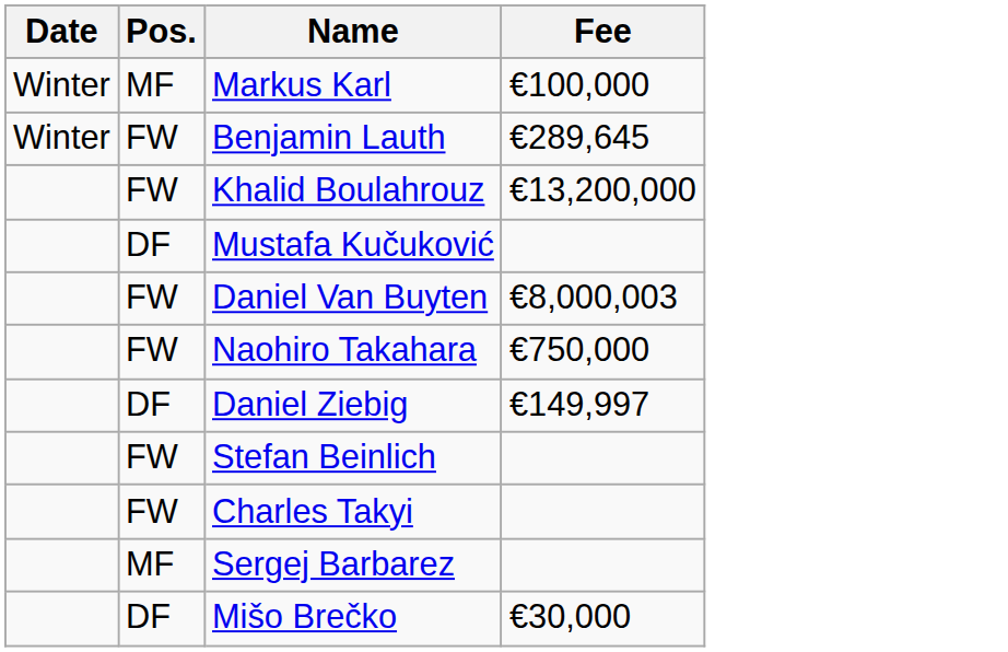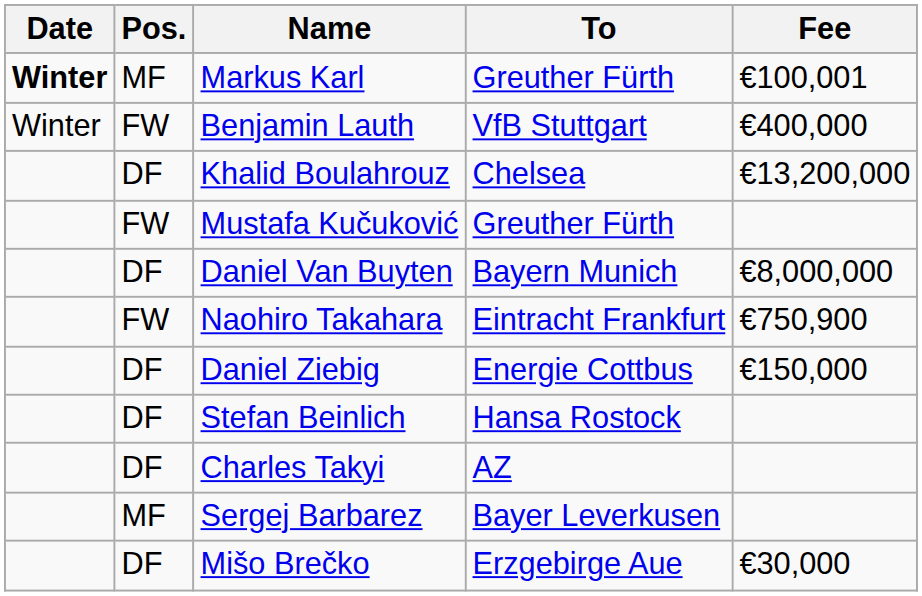 <table class="wikitable">
 <tr>
 <th>Date</th>
 <th>Pos.</th>
 <th>Name</th>
+<th>To</th>
 <th>Fee</th>
 </tr>
 <tr>
-<td>Winter</td>
+<td><strong>Winter</strong></td>
 <td>MF</td>
 <td> <a href='#'>Markus Karl</a></td>
-<td>€100,000</td>
+<td> <a href='#'>Greuther Fürth</a></td>
+<td>€100,001</td>
 </tr>
 <tr>
 <td>Winter</td>
 <td>FW</td>
 <td> <a href='#'>Benjamin Lauth</a></td>
-<td>€289,645</td>
+<td> <a href='#'>VfB Stuttgart</a></td>
+<td>€400,000</td>
+</tr>
+<tr>
+<td></td>
+<td>DF</td>
+<td> <a href='#'>Khalid Boulahrouz</a></td>
+<td> <a href='#'>Chelsea</a></td>
+<td>€13,200,000</td>
 </tr>
 <tr>
 <td></td>
 <td>FW</td>
-<td> <a href='#'>Khalid Boulahrouz</a></td>
-<td>€13,200,000</td>
+<td> <a href='#'>Mustafa Kučuković</a></td>
+<td> <a href='#'>Greuther Fürth</a></td>
+<td></td>
 </tr>
 <tr>
 <td></td>
 <td>DF</td>
-<td> <a href='#'>Mustafa Kučuković</a></td>
-<td></td>
-</tr>
-<tr>
-<td></td>
-<td>FW</td>
 <td> <a href='#'>Daniel Van Buyten</a></td>
-<td>€8,000,003</td>
+<td> <a href='#'>Bayern Munich</a></td>
+<td>€8,000,000</td>
 </tr>
 <tr>
 <td></td>
 <td>FW</td>
 <td> <a href='#'>Naohiro Takahara</a></td>
-<td>€750,000</td>
+<td> <a href='#'>Eintracht Frankfurt</a></td>
+<td>€750,900</td>
 </tr>
 <tr>
 <td></td>
 <td>DF</td>
 <td> <a href='#'>Daniel Ziebig</a></td>
-<td>€149,997</td>
+<td> <a href='#'>Energie Cottbus</a></td>
+<td>€150,000</td>
 </tr>
 <tr>
 <td></td>
-<td>FW</td>
+<td>DF</td>
 <td> <a href='#'>Stefan Beinlich</a></td>
+<td> <a href='#'>Hansa Rostock</a></td>
 <td></td>
 </tr>
 <tr>
 <td></td>
-<td>FW</td>
+<td>DF</td>
 <td> <a href='#'>Charles Takyi</a></td>
+<td> <a href='#'>AZ</a></td>
 <td></td>
 </tr>
 <tr>
 <td></td>
 <td>MF</td>
 <td> <a href='#'>Sergej Barbarez</a></td>
+<td> <a href='#'>Bayer Leverkusen</a></td>
 <td></td>
 </tr>
 <tr>
 <td></td>
 <td>DF</td>
 <td> <a href='#'>Mišo Brečko</a></td>
+<td> <a href='#'>Erzgebirge Aue</a></td>
 <td>€30,000</td>
 </tr>
 </table>
